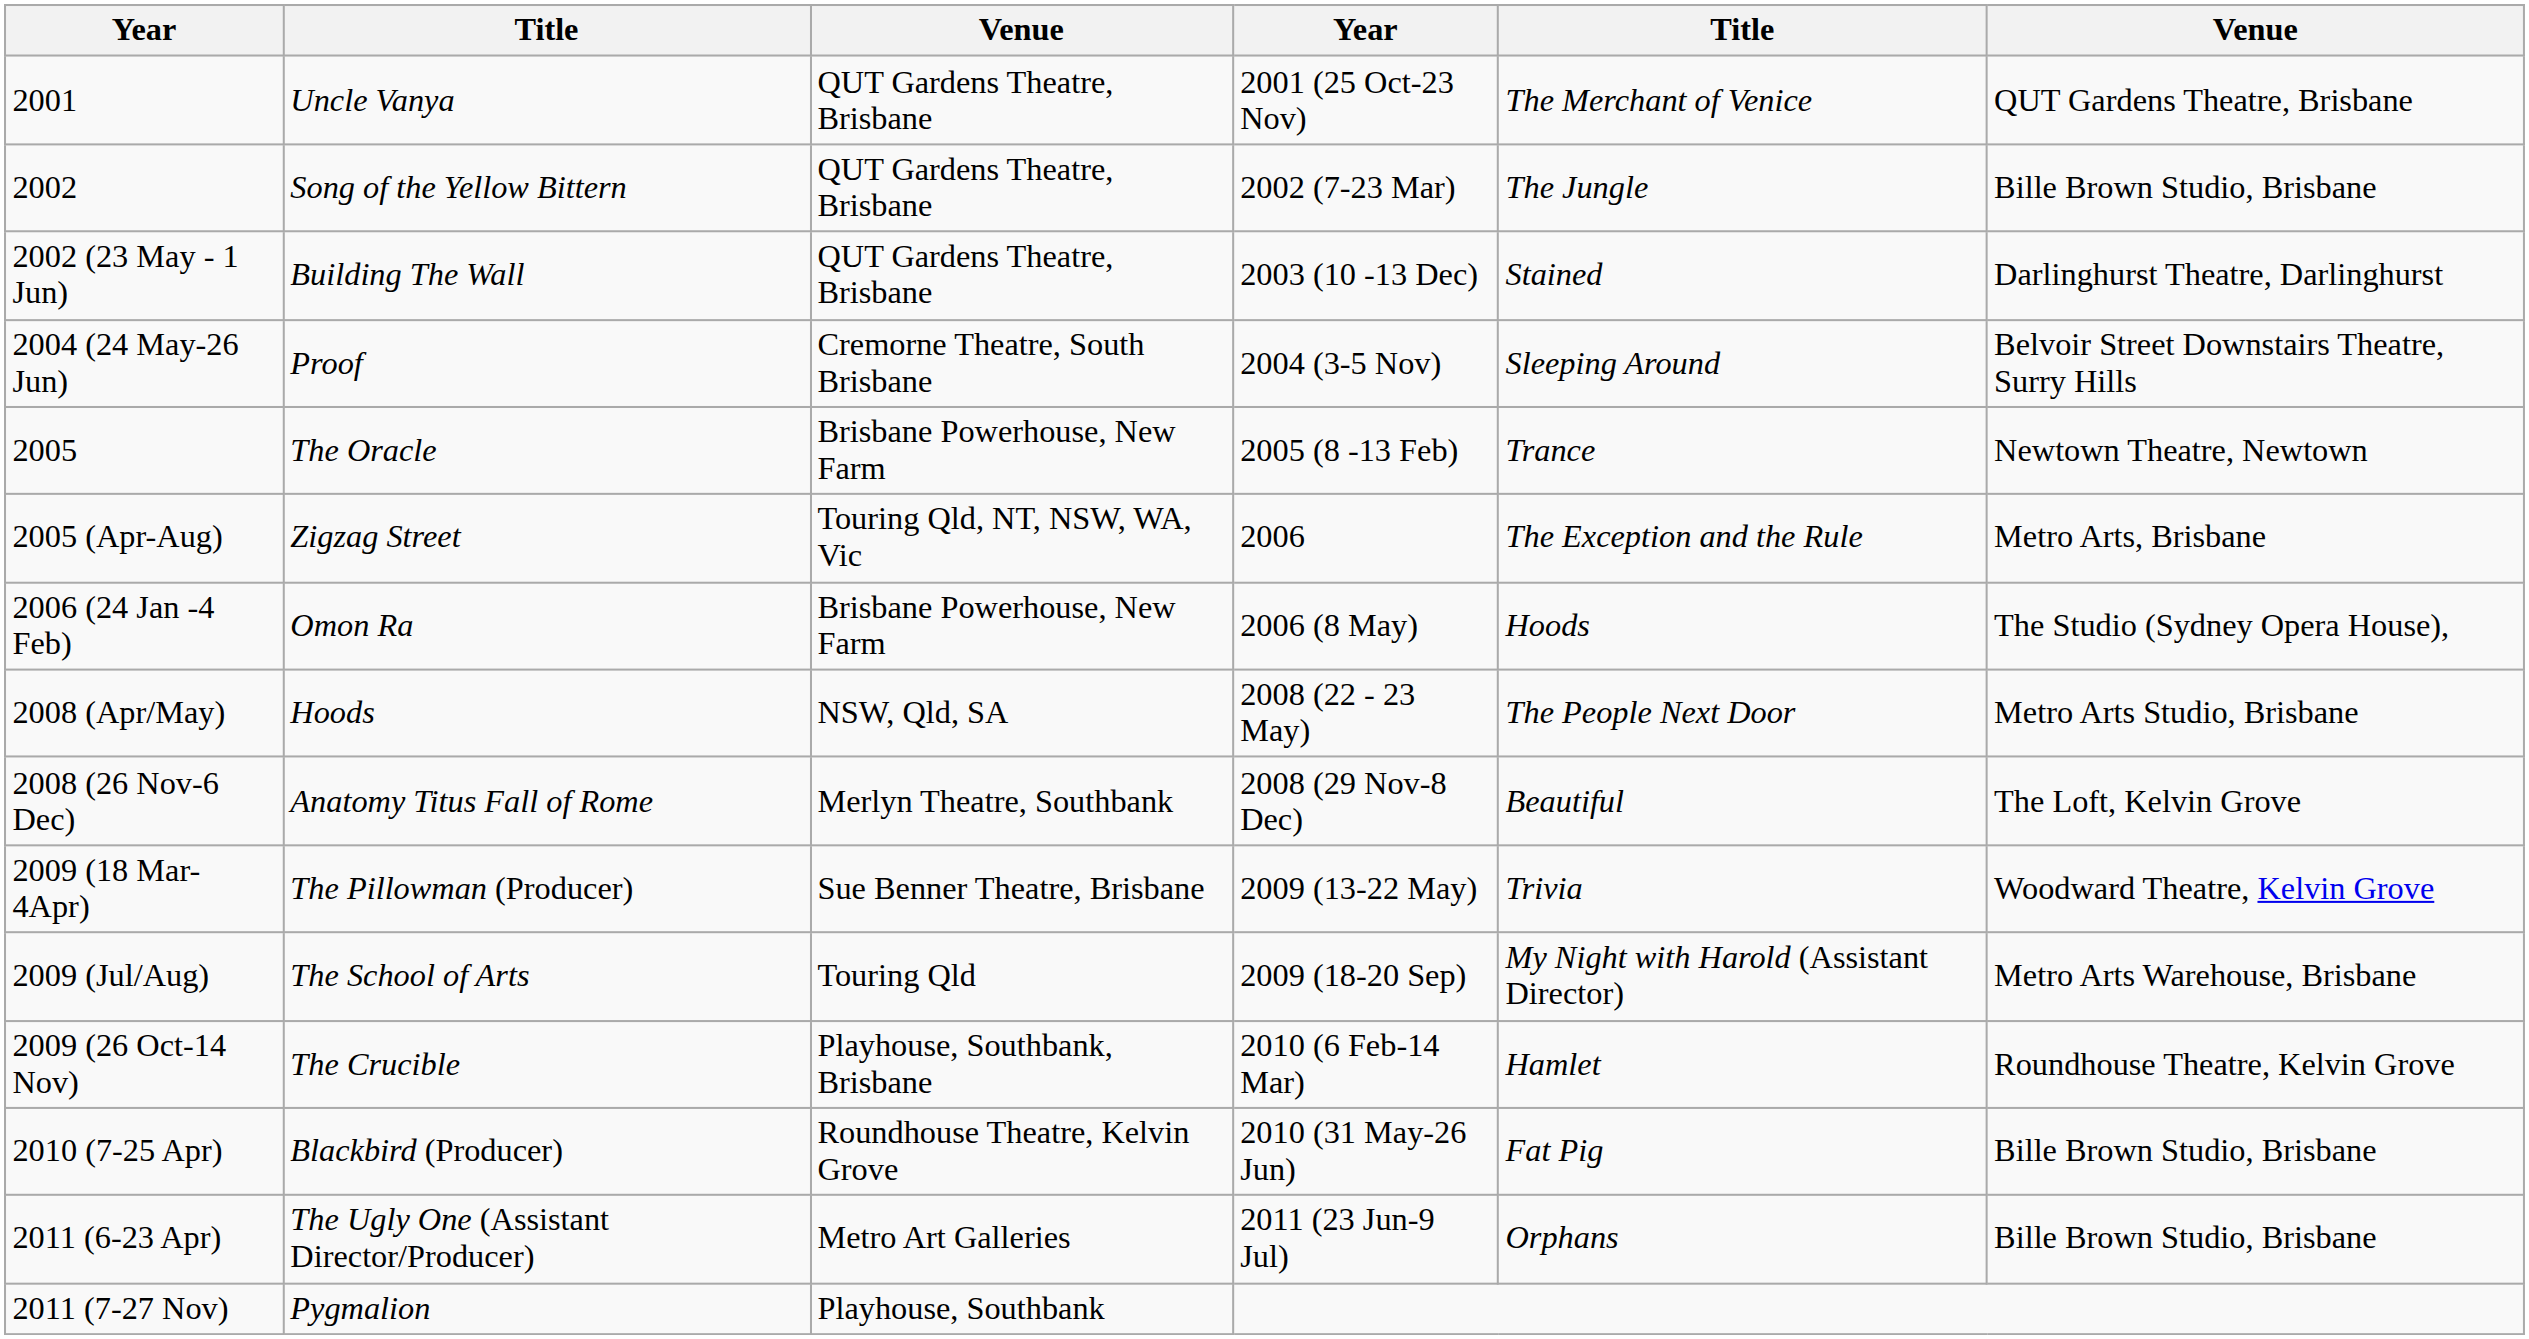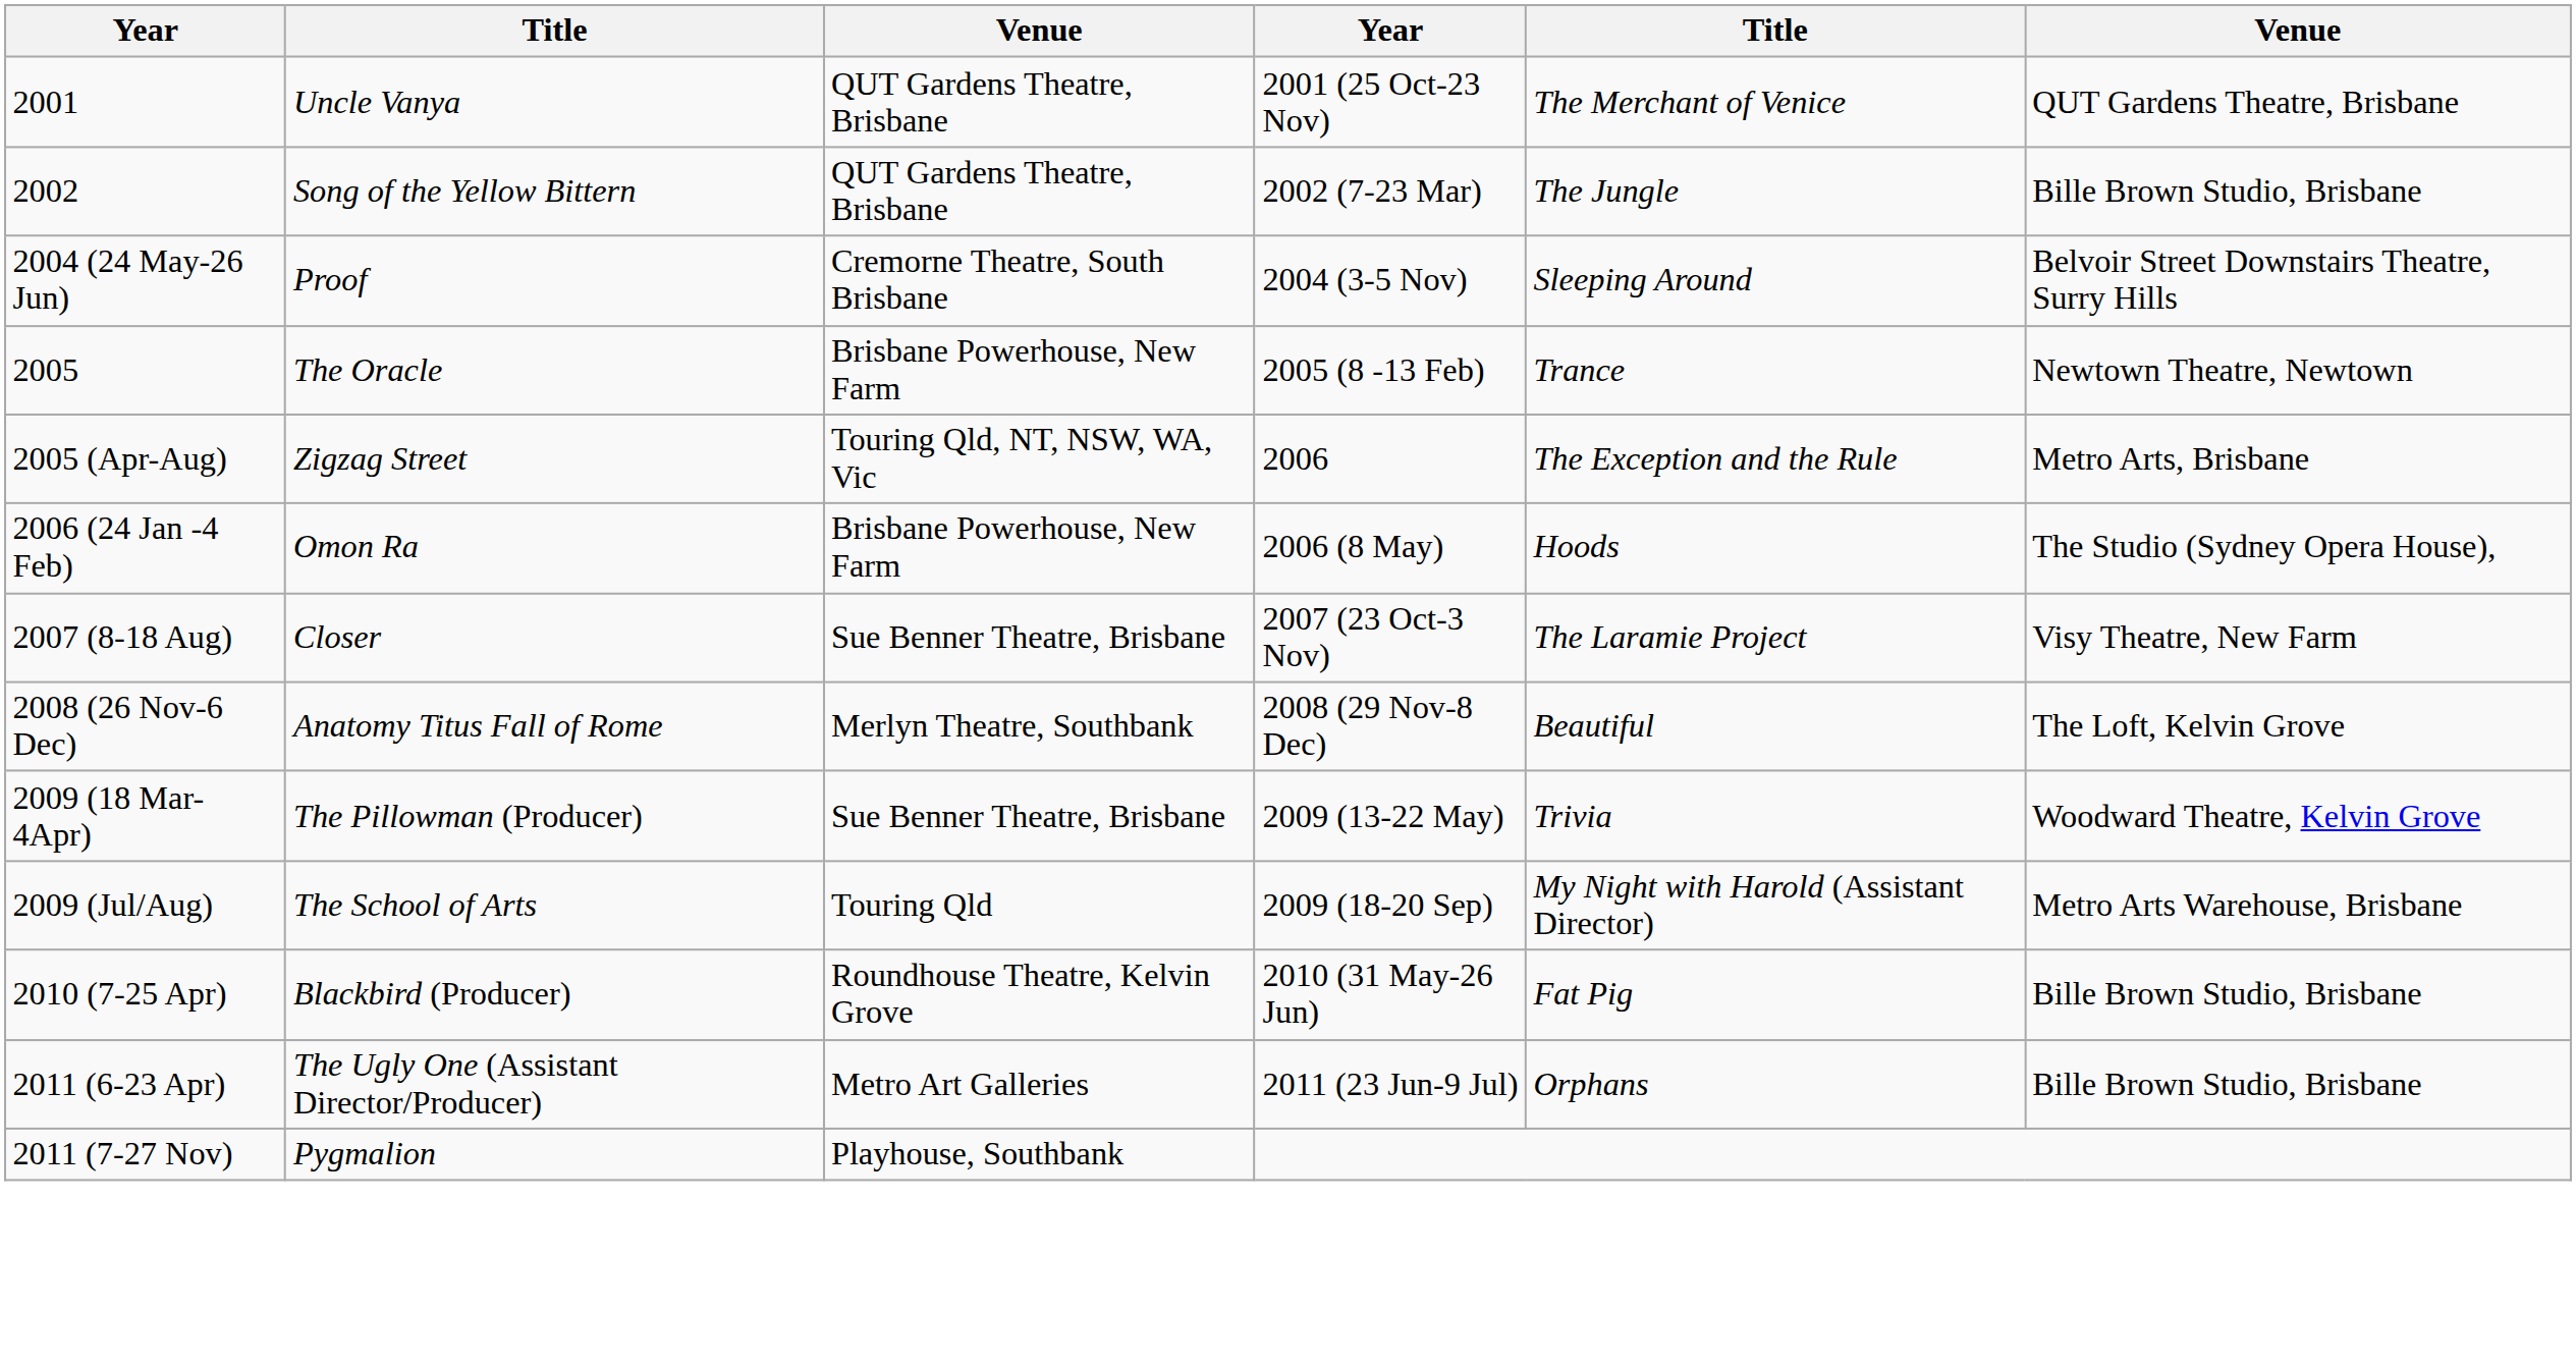 <table class="wikitable">
 <tr>
 <th>Year</th>
 <th>Title</th>
 <th>Venue</th>
 <th>Year</th>
 <th>Title</th>
 <th>Venue</th>
 </tr>
 <tr>
 <td>2001</td>
 <td><em>Uncle Vanya</em></td>
 <td>QUT Gardens Theatre, Brisbane</td>
 <td>2001 (25 Oct-23 Nov)</td>
 <td><em>The Merchant of Venice</em></td>
 <td>QUT Gardens Theatre, Brisbane</td>
 </tr>
 <tr>
 <td>2002</td>
 <td><em>Song of the Yellow Bittern</em></td>
 <td>QUT Gardens Theatre, Brisbane</td>
 <td>2002 (7-23 Mar)</td>
 <td><em>The Jungle</em></td>
 <td>Bille Brown Studio, Brisbane</td>
-</tr>
-<tr>
-<td>2002 (23 May - 1 Jun)</td>
-<td><em>Building The Wall</em></td>
-<td>QUT Gardens Theatre, Brisbane</td>
-<td>2003 (10 -13 Dec)</td>
-<td><em>Stained</em></td>
-<td>Darlinghurst Theatre, Darlinghurst</td>
 </tr>
 <tr>
 <td>2004 (24 May-26 Jun)</td>
 <td><em>Proof</em></td>
 <td>Cremorne Theatre, South Brisbane</td>
 <td>2004 (3-5 Nov)</td>
 <td><em>Sleeping Around</em></td>
 <td>Belvoir Street Downstairs Theatre, Surry Hills</td>
 </tr>
 <tr>
 <td>2005</td>
 <td><em>The Oracle</em></td>
 <td>Brisbane Powerhouse, New Farm</td>
 <td>2005 (8 -13 Feb)</td>
 <td><em>Trance</em></td>
 <td>Newtown Theatre, Newtown</td>
 </tr>
 <tr>
 <td>2005 (Apr-Aug)</td>
 <td><em>Zigzag Street</em></td>
 <td>Touring Qld, NT, NSW, WA, Vic</td>
 <td>2006</td>
 <td><em>The Exception and the Rule</em></td>
 <td>Metro Arts, Brisbane</td>
 </tr>
 <tr>
 <td>2006 (24 Jan -4 Feb)</td>
 <td><em>Omon Ra</em></td>
 <td>Brisbane Powerhouse, New Farm</td>
 <td>2006 (8 May)</td>
 <td><em>Hoods</em></td>
 <td>The Studio (Sydney Opera House),</td>
 </tr>
 <tr>
-<td>2008 (Apr/May)</td>
-<td><em>Hoods</em></td>
-<td>NSW, Qld, SA</td>
-<td>2008 (22 - 23 May)</td>
-<td><em>The People Next Door</em></td>
-<td>Metro Arts Studio, Brisbane</td>
+<td>2007 (8-18 Aug)</td>
+<td><em>Closer</em></td>
+<td>Sue Benner Theatre, Brisbane</td>
+<td>2007 (23 Oct-3 Nov)</td>
+<td><em>The Laramie Project</em></td>
+<td>Visy Theatre, New Farm</td>
 </tr>
 <tr>
 <td>2008 (26 Nov-6 Dec)</td>
 <td><em>Anatomy Titus Fall of Rome</em></td>
 <td>Merlyn Theatre, Southbank</td>
 <td>2008 (29 Nov-8 Dec)</td>
 <td><em>Beautiful</em></td>
 <td>The Loft, Kelvin Grove</td>
 </tr>
 <tr>
 <td>2009 (18 Mar-4Apr)</td>
 <td><em>The Pillowman</em> (Producer)</td>
 <td>Sue Benner Theatre, Brisbane</td>
 <td>2009 (13-22 May)</td>
 <td><em>Trivia</em></td>
 <td>Woodward Theatre, <a href='#'>Kelvin Grove</a></td>
 </tr>
 <tr>
 <td>2009 (Jul/Aug)</td>
 <td><em>The School of Arts</em></td>
 <td>Touring Qld</td>
 <td>2009 (18-20 Sep)</td>
 <td><em>My Night with Harold</em> (Assistant Director)</td>
 <td>Metro Arts Warehouse, Brisbane</td>
 </tr>
 <tr>
-<td>2009 (26 Oct-14 Nov)</td>
-<td><em>The Crucible</em></td>
-<td>Playhouse, Southbank, Brisbane</td>
-<td>2010 (6 Feb-14 Mar)</td>
-<td><em>Hamlet</em></td>
-<td>Roundhouse Theatre, Kelvin Grove</td>
-</tr>
-<tr>
 <td>2010 (7-25 Apr)</td>
 <td><em>Blackbird</em> (Producer)</td>
 <td>Roundhouse Theatre, Kelvin Grove</td>
 <td>2010 (31 May-26 Jun)</td>
 <td><em>Fat Pig</em></td>
 <td>Bille Brown Studio, Brisbane</td>
 </tr>
 <tr>
 <td>2011 (6-23 Apr)</td>
 <td><em>The Ugly One</em> (Assistant Director/Producer)</td>
 <td>Metro Art Galleries</td>
 <td>2011 (23 Jun-9 Jul)</td>
 <td><em>Orphans</em></td>
 <td>Bille Brown Studio, Brisbane</td>
 </tr>
 <tr>
 <td>2011 (7-27 Nov)</td>
 <td><em>Pygmalion</em></td>
 <td>Playhouse, Southbank</td>
 </tr>
 </table>
